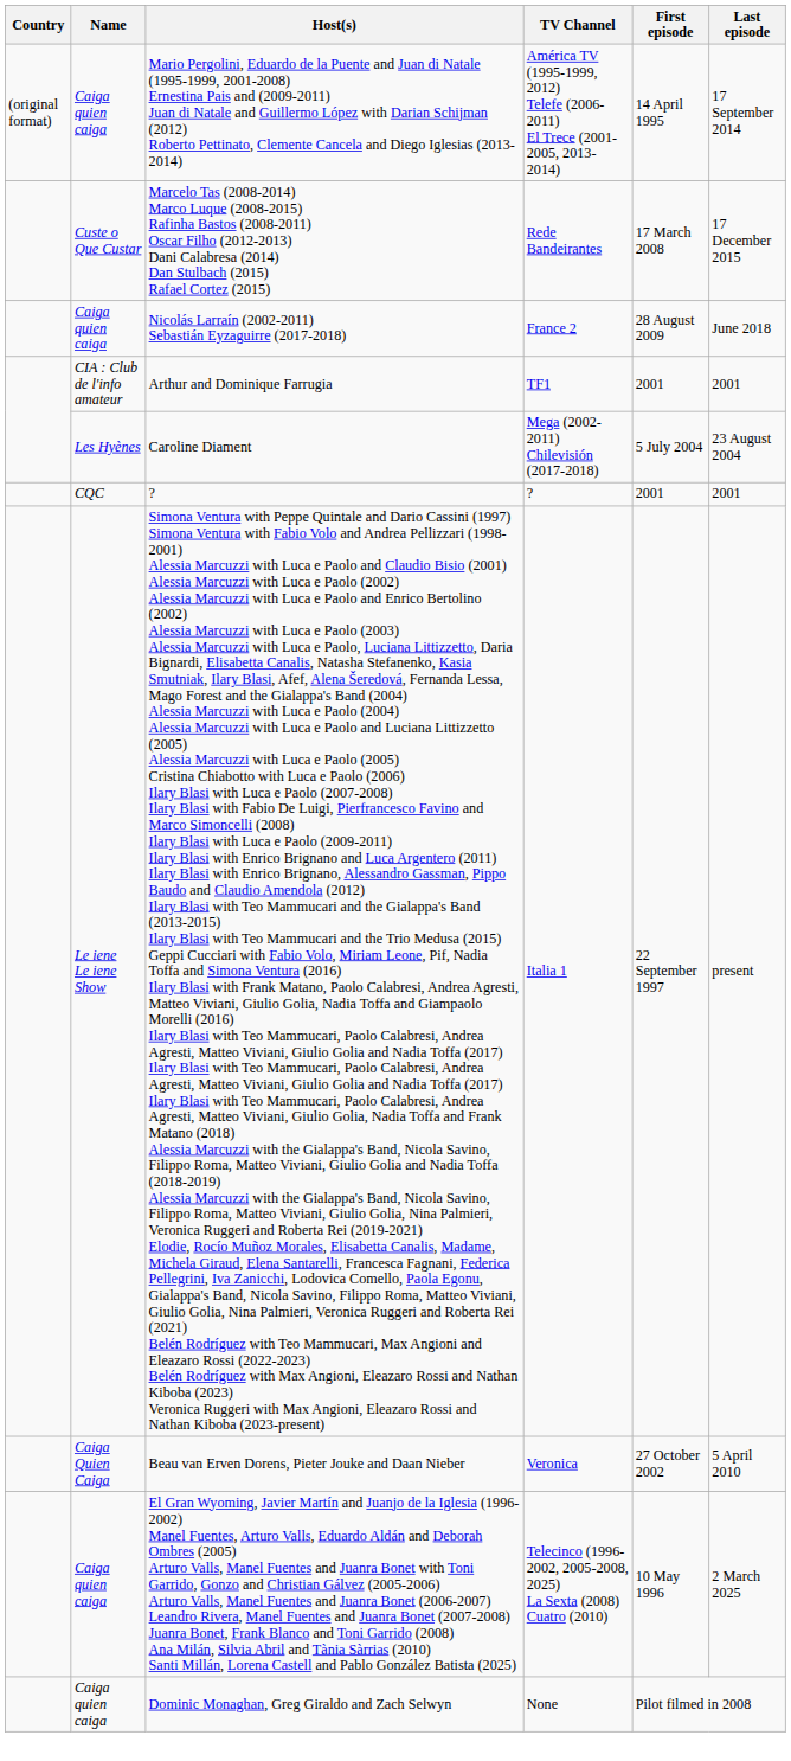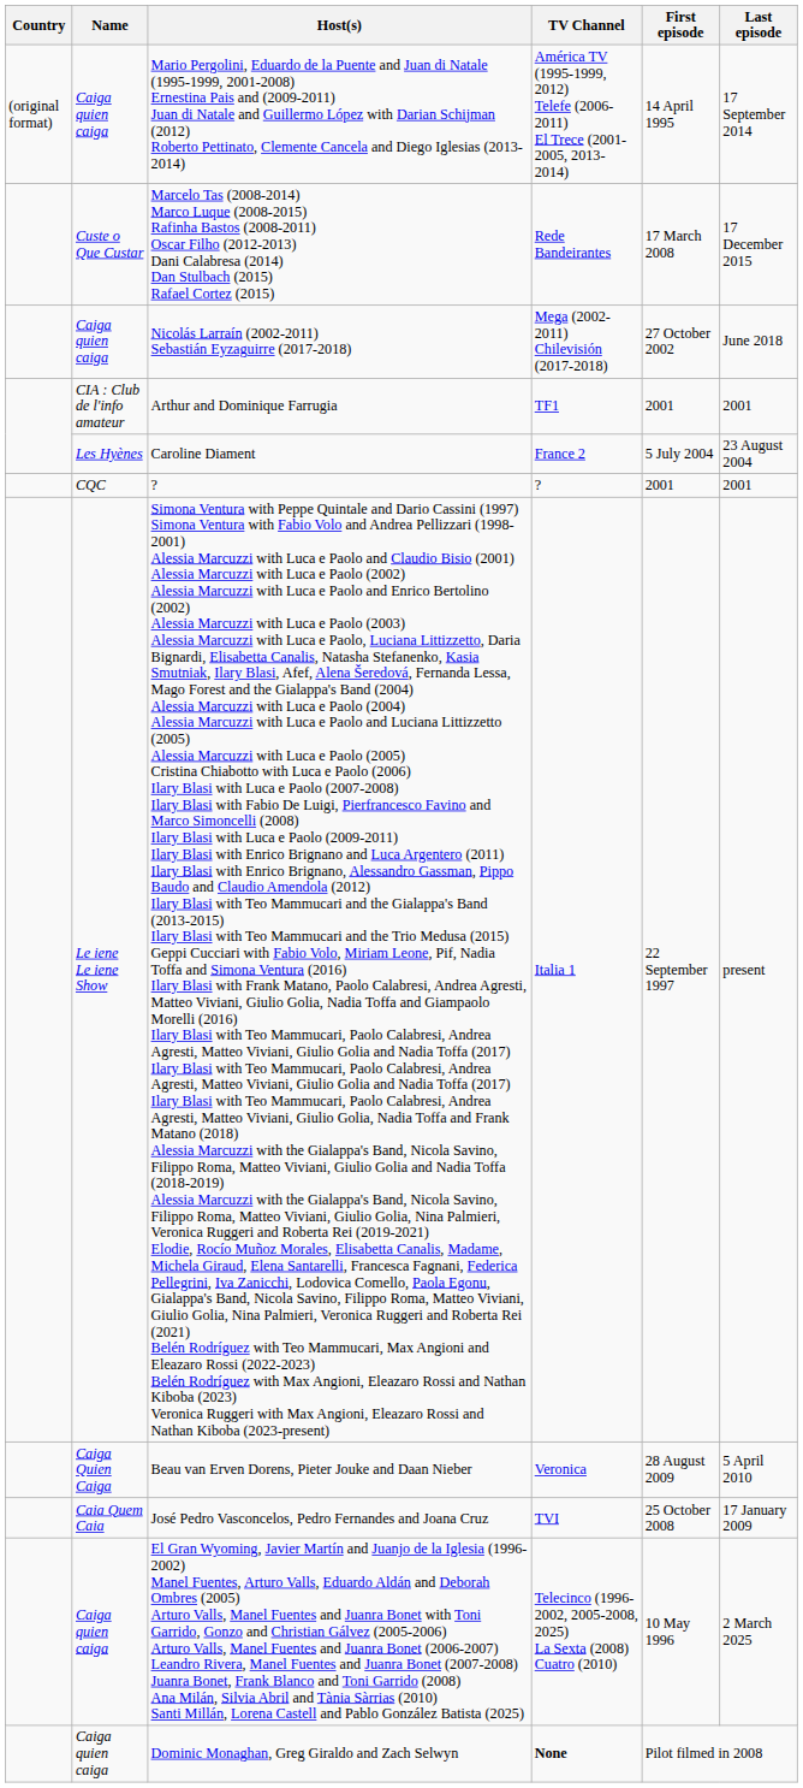 <table class="wikitable">
 <tr>
 <th>Country</th>
 <th>Name</th>
 <th>Host(s)</th>
 <th>TV Channel</th>
 <th>First episode</th>
 <th>Last episode</th>
 </tr>
 <tr>
 <td> (original format)</td>
 <td><em><a href='#'>Caiga quien caiga</a></em></td>
 <td><a href='#'>Mario Pergolini</a>, <a href='#'>Eduardo de la Puente</a> and <a href='#'>Juan di Natale</a> (1995-1999, 2001-2008)<br><a href='#'>Ernestina Pais</a> and  (2009-2011)<br><a href='#'>Juan di Natale</a> and <a href='#'>Guillermo López</a> with <a href='#'>Darian Schijman</a> (2012)<br><a href='#'>Roberto Pettinato</a>, <a href='#'>Clemente Cancela</a> and Diego Iglesias (2013-2014)</td>
 <td><a href='#'>América TV</a> (1995-1999, 2012)<br><a href='#'>Telefe</a> (2006-2011)<br><a href='#'>El Trece</a> (2001-2005, 2013-2014)</td>
 <td>14 April 1995</td>
 <td>17 September 2014</td>
 </tr>
 <tr>
 <td></td>
 <td><em><a href='#'>Custe o Que Custar</a></em></td>
 <td><a href='#'>Marcelo Tas</a> (2008-2014)<br><a href='#'>Marco Luque</a> (2008-2015)<br><a href='#'>Rafinha Bastos</a> (2008-2011)<br><a href='#'>Oscar Filho</a> (2012-2013)<br>Dani Calabresa (2014)<br><a href='#'>Dan Stulbach</a> (2015)<br><a href='#'>Rafael Cortez</a> (2015)</td>
 <td><a href='#'>Rede Bandeirantes</a></td>
 <td>17 March 2008</td>
 <td>17 December 2015</td>
 </tr>
 <tr>
 <td></td>
 <td><em><a href='#'>Caiga quien caiga</a></em></td>
 <td><a href='#'>Nicolás Larraín</a> (2002-2011)<br><a href='#'>Sebastián Eyzaguirre</a> (2017-2018)</td>
-<td><a href='#'>France 2</a></td>
-<td>28 August 2009</td>
+<td><a href='#'>Mega</a> (2002-2011)<br><a href='#'>Chilevisión</a> (2017-2018)</td>
+<td>27 October 2002</td>
 <td>June 2018</td>
 </tr>
 <tr>
 <td rowspan=2></td>
 <td><em>CIA : Club de l'info amateur</em></td>
 <td>Arthur and Dominique Farrugia</td>
 <td><a href='#'>TF1</a></td>
 <td>2001</td>
 <td>2001</td>
 </tr>
 <tr>
 <td><em><a href='#'>Les Hyènes</a></em></td>
 <td>Caroline Diament</td>
-<td><a href='#'>Mega</a> (2002-2011)<br><a href='#'>Chilevisión</a> (2017-2018)</td>
+<td><a href='#'>France 2</a></td>
 <td>5 July 2004</td>
 <td>23 August 2004</td>
 </tr>
 <tr>
 <td></td>
 <td><em>CQC</em></td>
 <td>?</td>
 <td>?</td>
 <td>2001</td>
 <td>2001</td>
 </tr>
 <tr>
 <td></td>
 <td><em><a href='#'>Le iene</a></em><br><em><a href='#'>Le iene Show</a></em><br></td>
 <td><a href='#'>Simona Ventura</a> with Peppe Quintale and Dario Cassini (1997)<br><a href='#'>Simona Ventura</a> with <a href='#'>Fabio Volo</a> and Andrea Pellizzari (1998-2001)<br><a href='#'>Alessia Marcuzzi</a> with Luca e Paolo and <a href='#'>Claudio Bisio</a> (2001)<br><a href='#'>Alessia Marcuzzi</a> with Luca e Paolo (2002)<br><a href='#'>Alessia Marcuzzi</a> with Luca e Paolo and Enrico Bertolino (2002)<br><a href='#'>Alessia Marcuzzi</a> with Luca e Paolo (2003)<br><a href='#'>Alessia Marcuzzi</a> with Luca e Paolo, <a href='#'>Luciana Littizzetto</a>, Daria Bignardi, <a href='#'>Elisabetta Canalis</a>, Natasha Stefanenko, <a href='#'>Kasia Smutniak</a>, <a href='#'>Ilary Blasi</a>, Afef, <a href='#'>Alena Šeredová</a>, Fernanda Lessa, Mago Forest and the Gialappa's Band (2004)<br><a href='#'>Alessia Marcuzzi</a> with Luca e Paolo (2004)<br><a href='#'>Alessia Marcuzzi</a> with Luca e Paolo and Luciana Littizzetto (2005)<br><a href='#'>Alessia Marcuzzi</a> with Luca e Paolo (2005)<br>Cristina Chiabotto with Luca e Paolo (2006)<br><a href='#'>Ilary Blasi</a> with Luca e Paolo (2007-2008)<br><a href='#'>Ilary Blasi</a> with Fabio De Luigi, <a href='#'>Pierfrancesco Favino</a> and <a href='#'>Marco Simoncelli</a> (2008)<br><a href='#'>Ilary Blasi</a> with Luca e Paolo (2009-2011)<br><a href='#'>Ilary Blasi</a> with Enrico Brignano and <a href='#'>Luca Argentero</a> (2011)<br><a href='#'>Ilary Blasi</a> with Enrico Brignano, <a href='#'>Alessandro Gassman</a>, <a href='#'>Pippo Baudo</a> and <a href='#'>Claudio Amendola</a> (2012)<br><a href='#'>Ilary Blasi</a> with Teo Mammucari and the Gialappa's Band (2013-2015)<br><a href='#'>Ilary Blasi</a> with Teo Mammucari and the Trio Medusa (2015)<br>Geppi Cucciari with <a href='#'>Fabio Volo</a>, <a href='#'>Miriam Leone</a>, Pif, Nadia Toffa and <a href='#'>Simona Ventura</a> (2016)<br><a href='#'>Ilary Blasi</a> with Frank Matano, Paolo Calabresi, Andrea Agresti, Matteo Viviani, Giulio Golia, Nadia Toffa and Giampaolo Morelli (2016)<br><a href='#'>Ilary Blasi</a> with Teo Mammucari, Paolo Calabresi, Andrea Agresti, Matteo Viviani, Giulio Golia and Nadia Toffa (2017)<br><a href='#'>Ilary Blasi</a> with Teo Mammucari, Paolo Calabresi, Andrea Agresti, Matteo Viviani, Giulio Golia and Nadia Toffa (2017)<br><a href='#'>Ilary Blasi</a> with Teo Mammucari, Paolo Calabresi, Andrea Agresti, Matteo Viviani, Giulio Golia, Nadia Toffa and Frank Matano (2018)<br><a href='#'>Alessia Marcuzzi</a> with the Gialappa's Band, Nicola Savino, Filippo Roma, Matteo Viviani, Giulio Golia and Nadia Toffa (2018-2019)<br><a href='#'>Alessia Marcuzzi</a> with the Gialappa's Band, Nicola Savino, Filippo Roma, Matteo Viviani, Giulio Golia, Nina Palmieri, Veronica Ruggeri and Roberta Rei (2019-2021)<br><a href='#'>Elodie</a>, <a href='#'>Rocío Muñoz Morales</a>, <a href='#'>Elisabetta Canalis</a>, <a href='#'>Madame</a>, <a href='#'>Michela Giraud</a>, <a href='#'>Elena Santarelli</a>, Francesca Fagnani, <a href='#'>Federica Pellegrini</a>, <a href='#'>Iva Zanicchi</a>, Lodovica Comello, <a href='#'>Paola Egonu</a>, Gialappa's Band, Nicola Savino, Filippo Roma, Matteo Viviani, Giulio Golia, Nina Palmieri, Veronica Ruggeri and Roberta Rei (2021)<br><a href='#'>Belén Rodríguez</a> with Teo Mammucari, Max Angioni and Eleazaro Rossi (2022-2023)<br><a href='#'>Belén Rodríguez</a> with Max Angioni, Eleazaro Rossi and Nathan Kiboba (2023)<br>Veronica Ruggeri with Max Angioni, Eleazaro Rossi and Nathan Kiboba (2023-present)</td>
 <td><a href='#'>Italia 1</a></td>
 <td>22 September 1997</td>
 <td>present</td>
 </tr>
 <tr>
 <td></td>
 <td><em><a href='#'>Caiga Quien Caiga</a></em></td>
 <td>Beau van Erven Dorens, Pieter Jouke and Daan Nieber</td>
 <td><a href='#'>Veronica</a></td>
-<td>27 October 2002</td>
+<td>28 August 2009</td>
 <td>5 April 2010</td>
+</tr>
+<tr>
+<td></td>
+<td><em><a href='#'>Caia Quem Caia</a></em></td>
+<td>José Pedro Vasconcelos, Pedro Fernandes and Joana Cruz</td>
+<td><a href='#'>TVI</a></td>
+<td>25 October 2008</td>
+<td>17 January 2009</td>
 </tr>
 <tr>
 <td></td>
 <td><em><a href='#'>Caiga quien caiga</a></em></td>
 <td><a href='#'>El Gran Wyoming</a>, <a href='#'>Javier Martín</a> and <a href='#'>Juanjo de la Iglesia</a> (1996-2002)<br><a href='#'>Manel Fuentes</a>, <a href='#'>Arturo Valls</a>, <a href='#'>Eduardo Aldán</a> and <a href='#'>Deborah Ombres</a> (2005)<br><a href='#'>Arturo Valls</a>, <a href='#'>Manel Fuentes</a> and <a href='#'>Juanra Bonet</a> with <a href='#'>Toni Garrido</a>, <a href='#'>Gonzo</a> and <a href='#'>Christian Gálvez</a> (2005-2006)<br><a href='#'>Arturo Valls</a>, <a href='#'>Manel Fuentes</a> and <a href='#'>Juanra Bonet</a> (2006-2007)<br><a href='#'>Leandro Rivera</a>, <a href='#'>Manel Fuentes</a> and <a href='#'>Juanra Bonet</a> (2007-2008)<br><a href='#'>Juanra Bonet</a>, <a href='#'>Frank Blanco</a> and <a href='#'>Toni Garrido</a> (2008)<br><a href='#'>Ana Milán</a>, <a href='#'>Silvia Abril</a> and <a href='#'>Tània Sàrrias</a> (2010)<br><a href='#'>Santi Millán</a>, <a href='#'>Lorena Castell</a> and Pablo González Batista (2025)</td>
 <td><a href='#'>Telecinco</a> (1996-2002, 2005-2008, 2025)<br><a href='#'>La Sexta</a> (2008)<br><a href='#'>Cuatro</a> (2010)</td>
 <td>10 May 1996</td>
 <td>2 March 2025</td>
 </tr>
 <tr>
 <td></td>
 <td><em>Caiga quien caiga</em></td>
 <td><a href='#'>Dominic Monaghan</a>, Greg Giraldo and Zach Selwyn</td>
-<td>None</td>
+<td><strong>None</strong></td>
 <td colspan=2>Pilot filmed in 2008</td>
 </tr>
 </table>
